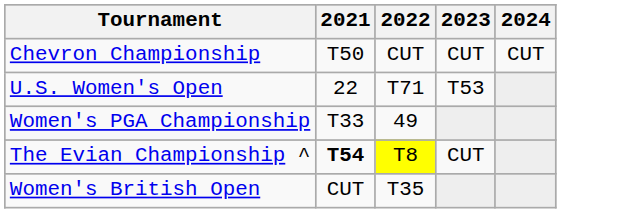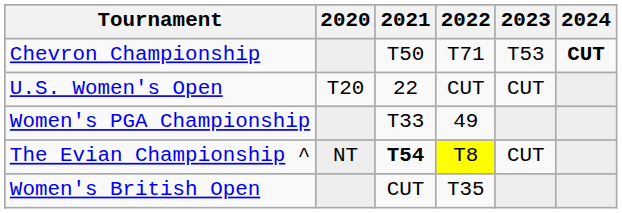 <table class="wikitable" style="font-size:95%;text-align:center;">
 <tr>
 <th>Tournament</th>
+<th>2020</th>
 <th>2021</th>
 <th>2022</th>
 <th>2023</th>
 <th>2024</th>
 </tr>
 <tr>
 <td align=left><a href='#'>Chevron Championship</a></td>
+<td style="background:#eeeeee;"></td>
 <td>T50</td>
-<td>CUT</td>
-<td>CUT</td>
-<td>CUT</td>
+<td>T71</td>
+<td>T53</td>
+<td><strong>CUT</strong></td>
 </tr>
 <tr>
 <td align=left><a href='#'>U.S. Women's Open</a></td>
+<td>T20</td>
 <td>22</td>
-<td>T71</td>
-<td>T53</td>
+<td>CUT</td>
+<td>CUT</td>
 <td style="background:#eeeeee;"></td>
 </tr>
 <tr>
 <td align=left><a href='#'>Women's PGA Championship</a></td>
+<td style="background:#eeeeee;"></td>
 <td>T33</td>
 <td>49</td>
 <td style="background:#eeeeee;"></td>
 <td style="background:#eeeeee;"></td>
 </tr>
 <tr>
 <td align=left><a href='#'>The Evian Championship</a> ^</td>
+<td style="background:#eeeeee;">NT</td>
 <td><strong>T54</strong></td>
 <td style="background:yellow;">T8</td>
 <td>CUT</td>
 <td style="background:#eeeeee;"></td>
 </tr>
 <tr>
 <td align=left><a href='#'>Women's British Open</a></td>
+<td style="background:#eeeeee;"></td>
 <td>CUT</td>
 <td>T35</td>
 <td style="background:#eeeeee;"></td>
 <td style="background:#eeeeee;"></td>
 </tr>
 </table>
